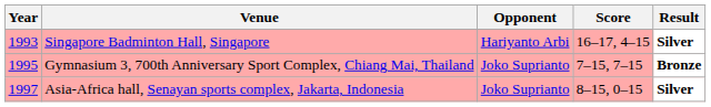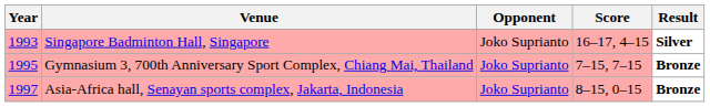 <table class="sortable wikitable" style="font-size: 90%;">
 <tr>
 <th>Year</th>
 <th>Venue</th>
 <th>Opponent</th>
 <th>Score</th>
 <th>Result</th>
 </tr>
 <tr style="background:#FFAAAA">
 <td align="center"><a href='#'>1993</a></td>
 <td align="left"><a href='#'>Singapore Badminton Hall</a>, <a href='#'>Singapore</a></td>
-<td align="left"> <a href='#'>Hariyanto Arbi</a></td>
+<td align="left"> Joko Suprianto</td>
 <td align="left">16–17, 4–15</td>
 <td style="text-align:left; background:white"> <strong>Silver</strong></td>
 </tr>
 <tr style="background:#FFAAAA">
 <td align="center"><a href='#'>1995</a></td>
 <td align="left">Gymnasium 3, 700th Anniversary Sport Complex, <a href='#'>Chiang Mai, Thailand</a></td>
 <td align="left"> <a href='#'>Joko Suprianto</a></td>
 <td align="left">7–15, 7–15</td>
 <td style="text-align:left; background:white"> <strong>Bronze</strong></td>
 </tr>
 <tr style="background:#FFAAAA">
 <td align="center"><a href='#'>1997</a></td>
 <td align="left">Asia-Africa hall, <a href='#'>Senayan sports complex</a>, <a href='#'>Jakarta, Indonesia</a></td>
 <td align="left"> <a href='#'>Joko Suprianto</a></td>
 <td align="left">8–15, 0–15</td>
-<td style="text-align:left; background:white"> <strong>Silver</strong></td>
+<td style="text-align:left; background:white"> <strong>Bronze</strong></td>
 </tr>
 </table>
